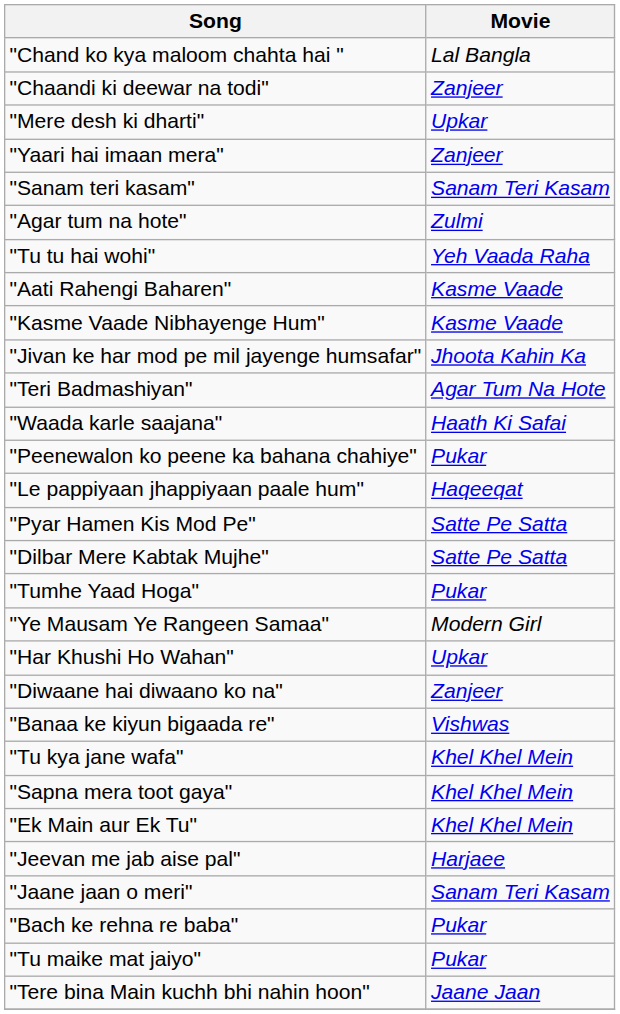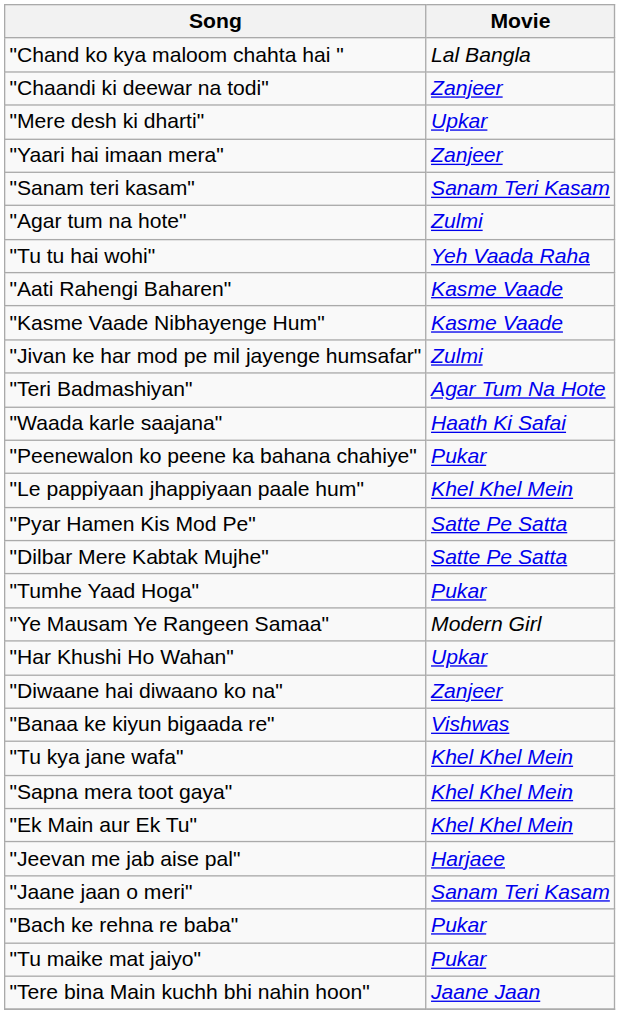 <table class="wikitable sortable">
 <tr>
 <th>Song</th>
 <th>Movie</th>
 </tr>
 <tr>
 <td>"Chand ko kya maloom chahta hai "</td>
 <td><em>Lal Bangla</em></td>
 </tr>
 <tr>
 <td>"Chaandi ki deewar na todi"</td>
 <td><em><a href='#'>Zanjeer</a></em></td>
 </tr>
 <tr>
 <td>"Mere desh ki dharti"</td>
 <td><em><a href='#'>Upkar</a></em></td>
 </tr>
 <tr>
 <td>"Yaari hai imaan mera"</td>
 <td><em><a href='#'>Zanjeer</a></em></td>
 </tr>
 <tr>
 <td>"Sanam teri kasam"</td>
 <td><em><a href='#'>Sanam Teri Kasam</a></em></td>
 </tr>
 <tr>
 <td>"Agar tum na hote"</td>
 <td><em><a href='#'>Zulmi</a></em></td>
 </tr>
 <tr>
 <td>"Tu tu hai wohi"</td>
 <td><em><a href='#'>Yeh Vaada Raha</a></em></td>
 </tr>
 <tr>
 <td>"Aati Rahengi Baharen"</td>
 <td><em><a href='#'>Kasme Vaade</a></em></td>
 </tr>
 <tr>
 <td>"Kasme Vaade Nibhayenge Hum"</td>
 <td><em><a href='#'>Kasme Vaade</a></em></td>
 </tr>
 <tr>
 <td>"Jivan ke har mod pe mil jayenge humsafar"</td>
-<td><em><a href='#'>Jhoota Kahin Ka</a></em></td>
+<td><em><a href='#'>Zulmi</a></em></td>
 </tr>
 <tr>
 <td>"Teri Badmashiyan"</td>
 <td><em><a href='#'>Agar Tum Na Hote</a></em></td>
 </tr>
 <tr>
 <td>"Waada karle saajana"</td>
 <td><em><a href='#'>Haath Ki Safai</a></em></td>
 </tr>
 <tr>
 <td>"Peenewalon ko peene ka bahana chahiye"</td>
 <td><em><a href='#'>Pukar</a></em></td>
 </tr>
 <tr>
 <td>"Le pappiyaan jhappiyaan paale hum"</td>
-<td><em><a href='#'>Haqeeqat</a></em></td>
+<td><em><a href='#'>Khel Khel Mein</a></em></td>
 </tr>
 <tr>
 <td>"Pyar Hamen Kis Mod Pe"</td>
 <td><em><a href='#'>Satte Pe Satta</a></em></td>
 </tr>
 <tr>
 <td>"Dilbar Mere Kabtak Mujhe"</td>
 <td><em><a href='#'>Satte Pe Satta</a></em></td>
 </tr>
 <tr>
 <td>"Tumhe Yaad Hoga"</td>
 <td><em><a href='#'>Pukar</a></em></td>
 </tr>
 <tr>
 <td>"Ye Mausam Ye Rangeen Samaa"</td>
 <td><em>Modern Girl</em></td>
 </tr>
 <tr>
 <td>"Har Khushi Ho Wahan"</td>
 <td><em><a href='#'>Upkar</a></em></td>
 </tr>
 <tr>
 <td>"Diwaane hai diwaano ko na"</td>
 <td><em><a href='#'>Zanjeer</a></em></td>
 </tr>
 <tr>
 <td>"Banaa ke kiyun bigaada re"</td>
 <td><em><a href='#'>Vishwas</a></em></td>
 </tr>
 <tr>
 <td>"Tu kya jane wafa"</td>
 <td><em><a href='#'>Khel Khel Mein</a></em></td>
 </tr>
 <tr>
 <td>"Sapna mera toot gaya"</td>
 <td><em><a href='#'>Khel Khel Mein</a></em></td>
 </tr>
 <tr>
 <td>"Ek Main aur Ek Tu"</td>
 <td><em><a href='#'>Khel Khel Mein</a></em></td>
 </tr>
 <tr>
 <td>"Jeevan me jab aise pal"</td>
 <td><em><a href='#'>Harjaee</a></em></td>
 </tr>
 <tr>
 <td>"Jaane jaan o meri"</td>
 <td><em><a href='#'>Sanam Teri Kasam</a></em></td>
 </tr>
 <tr>
 <td>"Bach ke rehna re baba"</td>
 <td><em><a href='#'>Pukar</a></em></td>
 </tr>
 <tr>
 <td>"Tu maike mat jaiyo"</td>
 <td><em><a href='#'>Pukar</a></em></td>
 </tr>
 <tr>
 <td>"Tere bina Main kuchh bhi nahin hoon"</td>
 <td><em><a href='#'>Jaane Jaan</a></em></td>
 </tr>
 <tr>
 </tr>
 </table>
